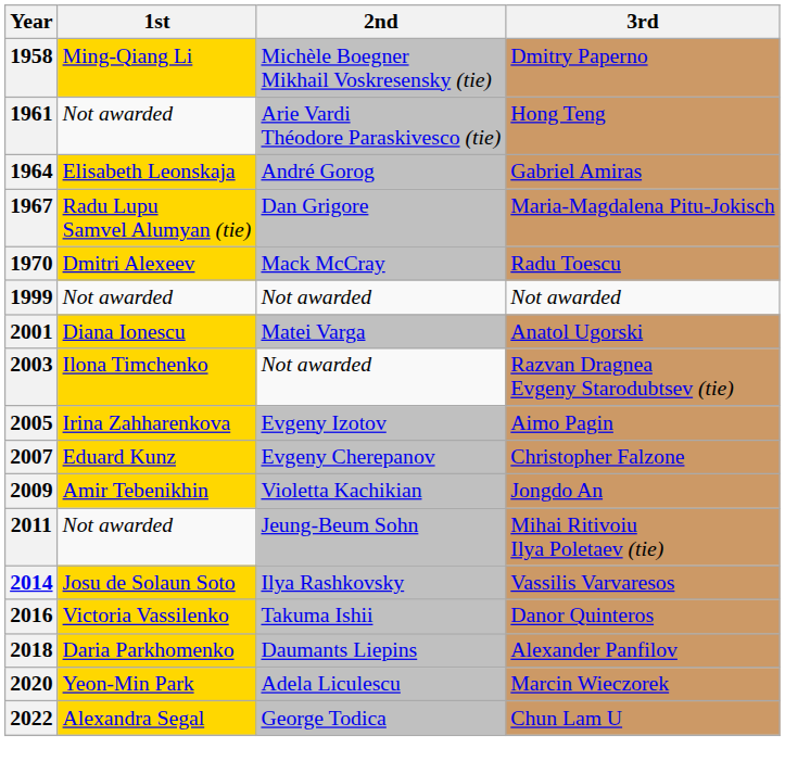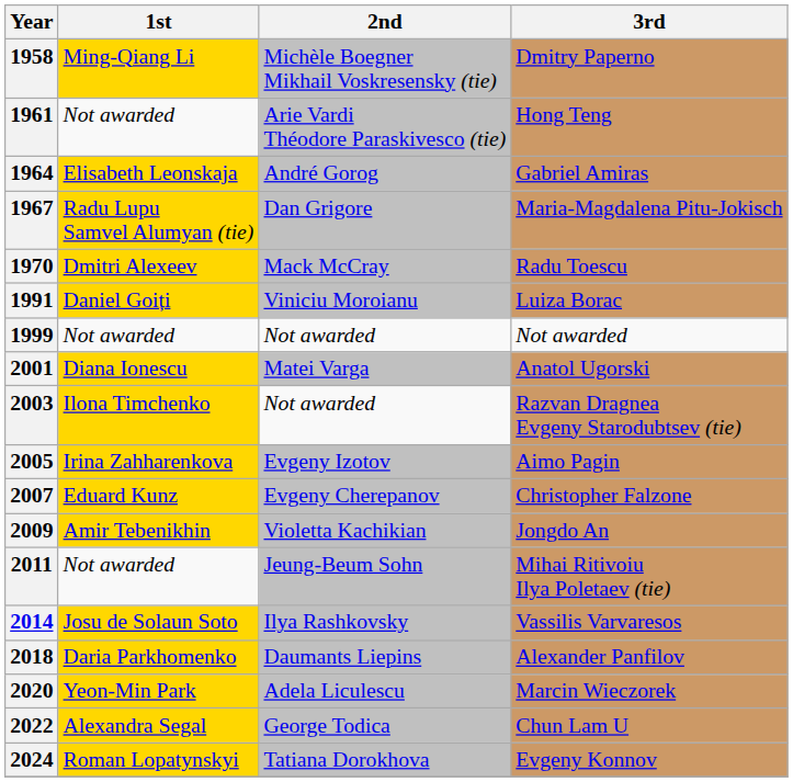 <table class="wikitable">
 <tr>
 <th>Year</th>
 <th>1st</th>
 <th>2nd</th>
 <th>3rd</th>
 </tr>
 <tr valign="top">
 <th>1958</th>
 <td bgcolor="gold"> <a href='#'>Ming-Qiang Li</a></td>
 <td bgcolor="silver"> <a href='#'>Michèle Boegner</a><br> <a href='#'>Mikhail Voskresensky</a> <em>(tie)</em></td>
 <td bgcolor="cc9966"> <a href='#'>Dmitry Paperno</a></td>
 </tr>
 <tr valign="top">
 <th>1961</th>
 <td><em>Not awarded</em></td>
 <td bgcolor="silver"> <a href='#'>Arie Vardi</a><br> <a href='#'>Théodore Paraskivesco</a> <em>(tie)</em></td>
 <td bgcolor="cc9966"> <a href='#'>Hong Teng</a></td>
 </tr>
 <tr valign="top">
 <th>1964</th>
 <td bgcolor="gold"> <a href='#'>Elisabeth Leonskaja</a></td>
 <td bgcolor="silver"> <a href='#'>André Gorog</a></td>
 <td bgcolor="cc9966"> <a href='#'>Gabriel Amiras</a></td>
 </tr>
 <tr valign="top">
 <th>1967</th>
 <td bgcolor="gold"> <a href='#'>Radu Lupu</a><br> <a href='#'>Samvel Alumyan</a> <em>(tie)</em></td>
 <td bgcolor="silver"> <a href='#'>Dan Grigore</a></td>
 <td bgcolor="cc9966"> <a href='#'>Maria-Magdalena Pitu-Jokisch</a></td>
 </tr>
 <tr valign="top">
 <th>1970</th>
 <td bgcolor="gold"> <a href='#'>Dmitri Alexeev</a></td>
 <td bgcolor="silver"> <a href='#'>Mack McCray</a></td>
 <td bgcolor="cc9966"> <a href='#'>Radu Toescu</a></td>
+</tr>
+<tr valign="top">
+<th>1991</th>
+<td bgcolor="gold"> <a href='#'>Daniel Goiți</a></td>
+<td bgcolor="silver"> <a href='#'>Viniciu Moroianu</a></td>
+<td bgcolor="cc9966"> <a href='#'>Luiza Borac</a></td>
 </tr>
 <tr>
 <th>1999</th>
 <td><em>Not awarded</em></td>
 <td><em>Not awarded</em></td>
 <td><em>Not awarded</em></td>
 </tr>
 <tr valign="top">
 <th>2001</th>
 <td bgcolor="gold"> <a href='#'>Diana Ionescu</a></td>
 <td bgcolor="silver"> <a href='#'>Matei Varga</a></td>
 <td bgcolor="cc9966"> <a href='#'>Anatol Ugorski</a></td>
 </tr>
 <tr valign="top">
 <th>2003</th>
 <td bgcolor="gold"> <a href='#'>Ilona Timchenko</a></td>
 <td><em>Not awarded</em></td>
 <td bgcolor="cc9966"> <a href='#'>Razvan Dragnea</a><br> <a href='#'>Evgeny Starodubtsev</a> <em>(tie)</em></td>
 </tr>
 <tr valign="top">
 <th>2005</th>
 <td bgcolor="gold"> <a href='#'>Irina Zahharenkova</a></td>
 <td bgcolor="silver"> <a href='#'>Evgeny Izotov</a></td>
 <td bgcolor="cc9966"> <a href='#'>Aimo Pagin</a></td>
 </tr>
 <tr valign="top">
 <th>2007</th>
 <td bgcolor="gold"> <a href='#'>Eduard Kunz</a></td>
 <td bgcolor="silver"> <a href='#'>Evgeny Cherepanov</a></td>
 <td bgcolor="cc9966"> <a href='#'>Christopher Falzone</a></td>
 </tr>
 <tr valign="top">
 <th>2009</th>
 <td bgcolor="gold"> <a href='#'>Amir Tebenikhin</a></td>
 <td bgcolor="silver"> <a href='#'>Violetta Kachikian</a></td>
 <td bgcolor="cc9966"> <a href='#'>Jongdo An</a></td>
 </tr>
 <tr valign="top">
 <th>2011</th>
 <td><em>Not awarded</em></td>
 <td bgcolor="silver"> <a href='#'>Jeung-Beum Sohn</a></td>
 <td bgcolor="cc9966"> <a href='#'>Mihai Ritivoiu</a><br> <a href='#'>Ilya Poletaev</a> <em>(tie)</em></td>
 </tr>
 <tr valign="top">
 <th><a href='#'>2014</a></th>
 <td bgcolor="gold"> <a href='#'>Josu de Solaun Soto</a></td>
 <td bgcolor="silver"> <a href='#'>Ilya Rashkovsky</a></td>
 <td bgcolor="cc9966"> <a href='#'>Vassilis Varvaresos</a></td>
 </tr>
 <tr valign="top">
-<th>2016</th>
-<td bgcolor="gold"> <a href='#'>Victoria Vassilenko</a></td>
-<td bgcolor="silver"> <a href='#'>Takuma Ishii</a></td>
-<td bgcolor="cc9966"> <a href='#'>Danor Quinteros</a></td>
-</tr>
-<tr valign="top">
 <th>2018</th>
 <td bgcolor="gold"> <a href='#'>Daria Parkhomenko</a></td>
 <td bgcolor="silver"> <a href='#'>Daumants Liepins</a></td>
 <td bgcolor="cc9966"> <a href='#'>Alexander Panfilov</a></td>
 </tr>
 <tr valign="top">
 <th>2020</th>
 <td bgcolor="gold"> <a href='#'>Yeon-Min Park</a></td>
 <td bgcolor="silver"> <a href='#'>Adela Liculescu</a></td>
 <td bgcolor="cc9966"> <a href='#'>Marcin Wieczorek</a></td>
 </tr>
 <tr valign="top">
 <th>2022</th>
 <td bgcolor="gold"> <a href='#'>Alexandra Segal</a></td>
 <td bgcolor="silver"> <a href='#'>George Todica</a></td>
 <td bgcolor="cc9966"> <a href='#'>Chun Lam U</a></td>
 </tr>
 <tr valign="top">
+<th>2024</th>
+<td bgcolor="gold"> <a href='#'>Roman Lopatynskyi</a></td>
+<td bgcolor="silver"> <a href='#'>Tatiana Dorokhova</a></td>
+<td bgcolor="cc9966"> <a href='#'>Evgeny Konnov</a></td>
+</tr>
+<tr valign="top">
 </tr>
 </table>
